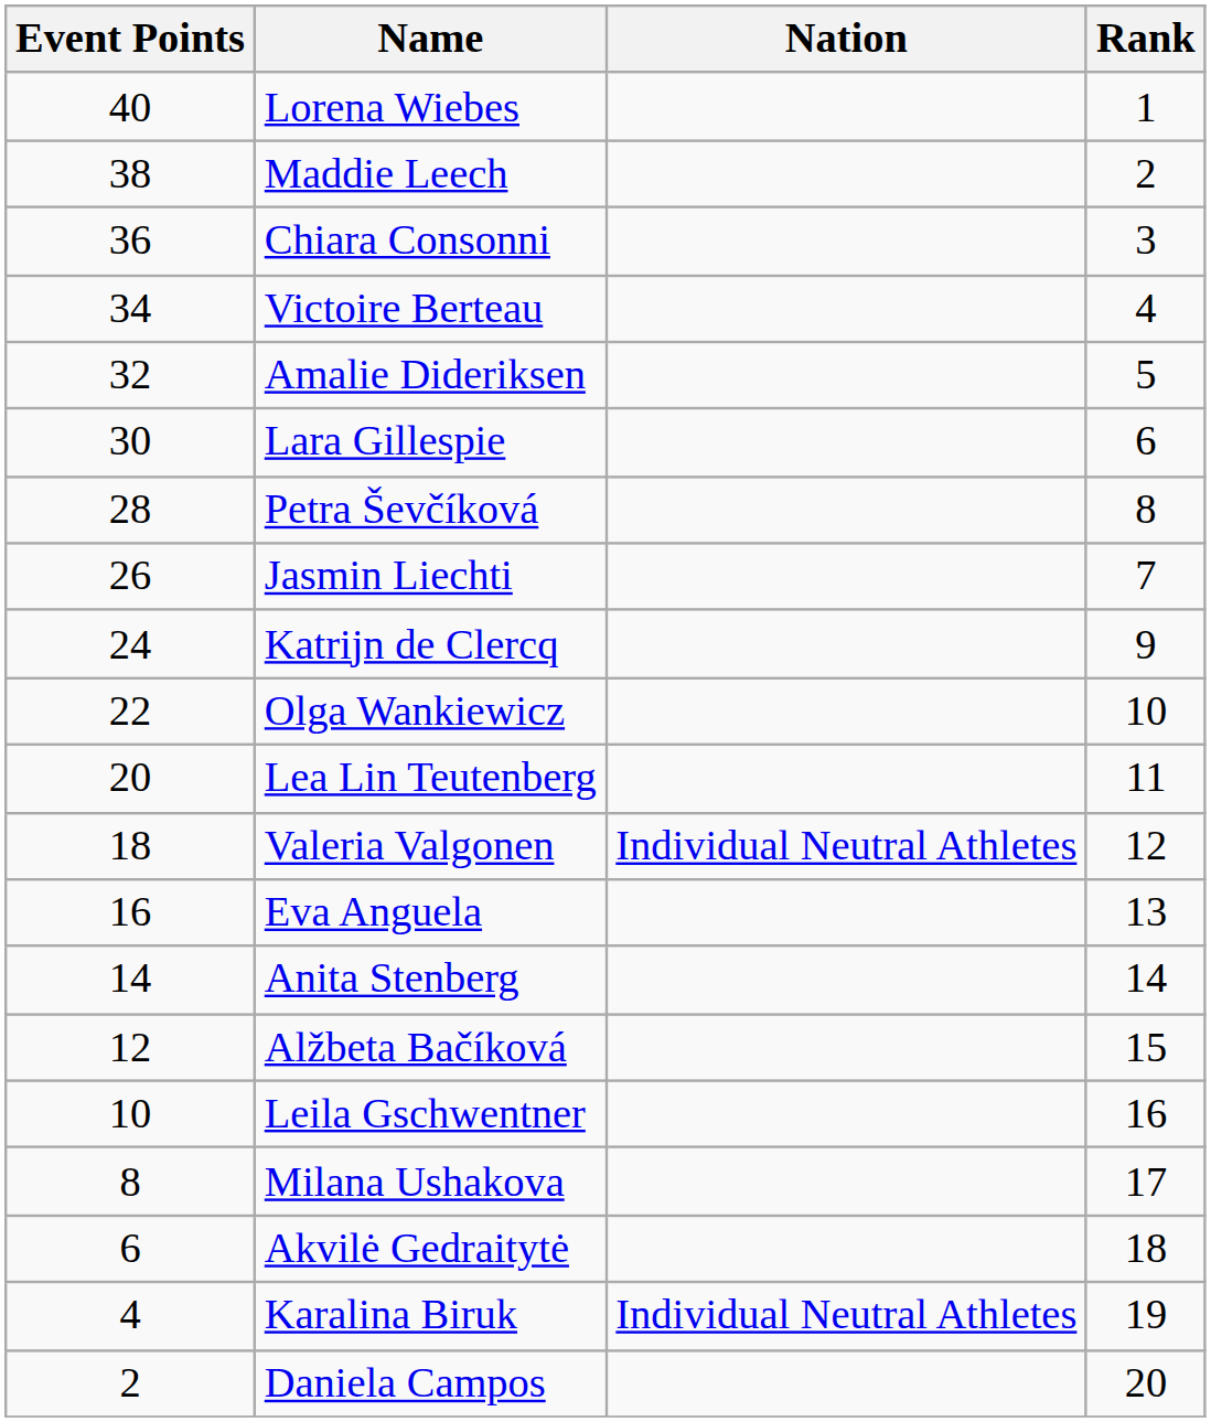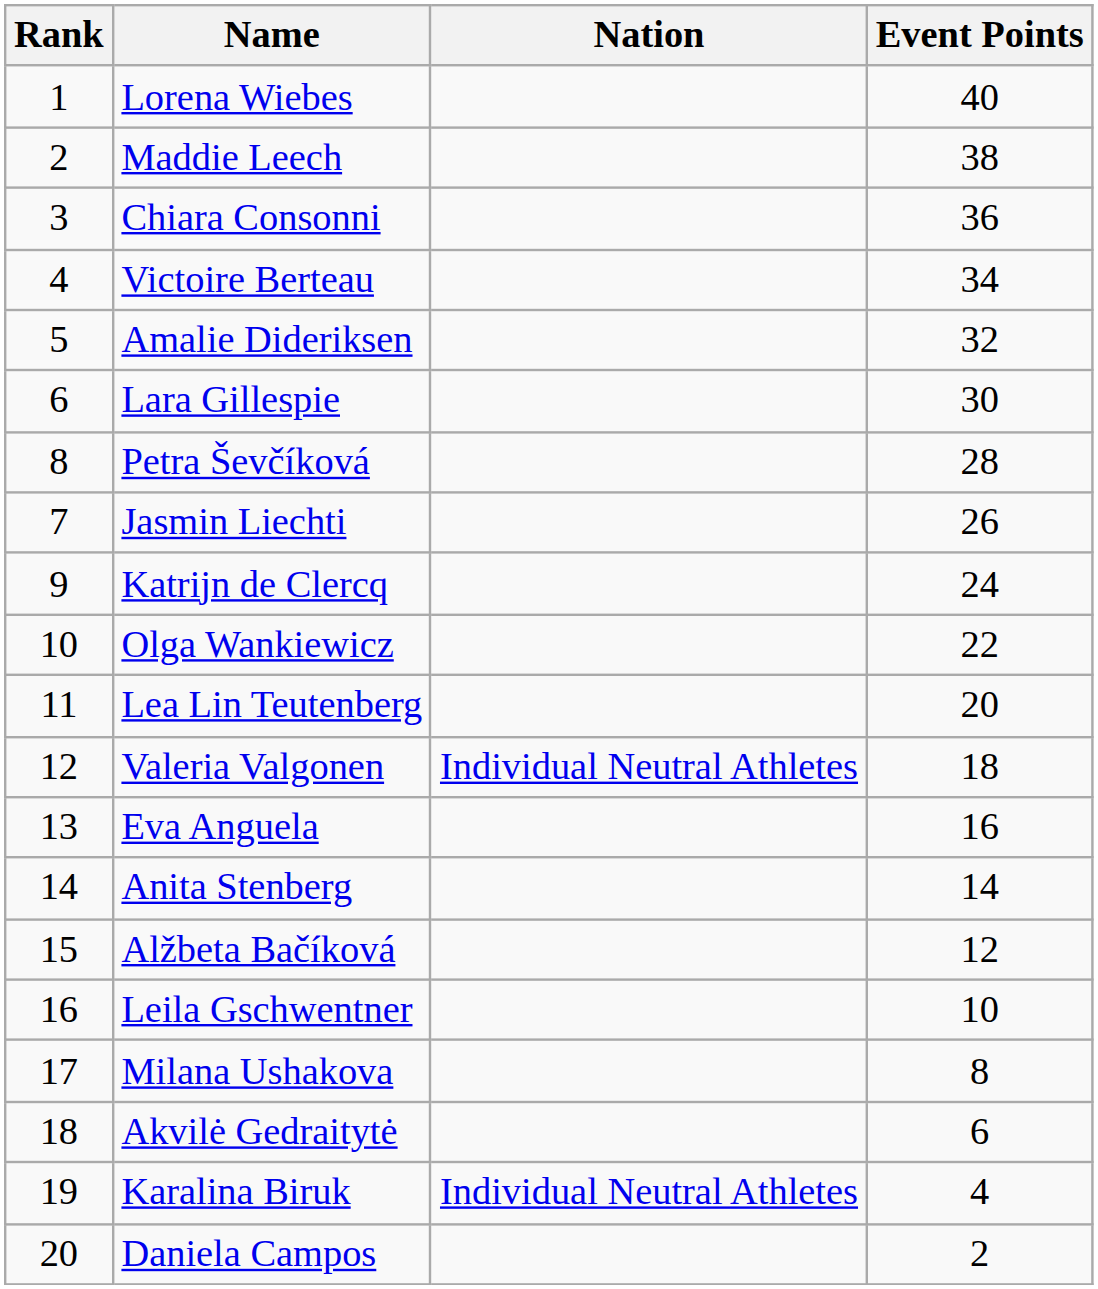 <table class="wikitable sortable" style="text-align:center">
 <tr>
-<th>Event Points</th>
+<th>Rank</th>
 <th>Name</th>
 <th>Nation</th>
-<th>Rank</th>
+<th>Event Points</th>
 </tr>
 <tr>
-<td>40</td>
+<td>1</td>
 <td align=left><a href='#'>Lorena Wiebes</a></td>
 <td align=left></td>
-<td>1</td>
+<td>40</td>
 </tr>
 <tr>
-<td>38</td>
+<td>2</td>
 <td align=left><a href='#'>Maddie Leech</a></td>
 <td align=left></td>
-<td>2</td>
+<td>38</td>
 </tr>
 <tr>
-<td>36</td>
+<td>3</td>
 <td align=left><a href='#'>Chiara Consonni</a></td>
 <td align=left></td>
-<td>3</td>
+<td>36</td>
 </tr>
 <tr>
-<td>34</td>
+<td>4</td>
 <td align=left><a href='#'>Victoire Berteau</a></td>
 <td align=left></td>
-<td>4</td>
+<td>34</td>
 </tr>
 <tr>
-<td>32</td>
+<td>5</td>
 <td align=left><a href='#'>Amalie Dideriksen</a></td>
 <td align=left></td>
-<td>5</td>
+<td>32</td>
 </tr>
 <tr>
-<td>30</td>
+<td>6</td>
 <td align=left><a href='#'>Lara Gillespie</a></td>
 <td align=left></td>
-<td>6</td>
+<td>30</td>
 </tr>
 <tr>
-<td>28</td>
+<td>8</td>
 <td align=left><a href='#'>Petra Ševčíková</a></td>
 <td align=left></td>
-<td>8</td>
+<td>28</td>
 </tr>
 <tr>
-<td>26</td>
+<td>7</td>
 <td align=left><a href='#'>Jasmin Liechti</a></td>
 <td align=left></td>
-<td>7</td>
+<td>26</td>
 </tr>
 <tr>
-<td>24</td>
+<td>9</td>
 <td align=left><a href='#'>Katrijn de Clercq</a></td>
 <td align=left></td>
-<td>9</td>
+<td>24</td>
 </tr>
 <tr>
-<td>22</td>
+<td>10</td>
 <td align=left><a href='#'>Olga Wankiewicz</a></td>
 <td align=left></td>
-<td>10</td>
+<td>22</td>
 </tr>
 <tr>
-<td>20</td>
+<td>11</td>
 <td align=left><a href='#'>Lea Lin Teutenberg</a></td>
 <td align=left></td>
-<td>11</td>
+<td>20</td>
 </tr>
 <tr>
-<td>18</td>
+<td>12</td>
 <td align=left><a href='#'>Valeria Valgonen</a></td>
 <td align=left><a href='#'>Individual Neutral Athletes</a></td>
-<td>12</td>
+<td>18</td>
 </tr>
 <tr>
-<td>16</td>
+<td>13</td>
 <td align=left><a href='#'>Eva Anguela</a></td>
 <td align=left></td>
-<td>13</td>
+<td>16</td>
 </tr>
 <tr>
 <td>14</td>
 <td align=left><a href='#'>Anita Stenberg</a></td>
 <td align=left></td>
 <td>14</td>
 </tr>
 <tr>
-<td>12</td>
+<td>15</td>
 <td align=left><a href='#'>Alžbeta Bačíková</a></td>
 <td align=left></td>
-<td>15</td>
+<td>12</td>
 </tr>
 <tr>
-<td>10</td>
+<td>16</td>
 <td align=left><a href='#'>Leila Gschwentner</a></td>
 <td align=left></td>
-<td>16</td>
+<td>10</td>
 </tr>
 <tr>
-<td>8</td>
+<td>17</td>
 <td align=left><a href='#'>Milana Ushakova</a></td>
 <td align=left></td>
-<td>17</td>
+<td>8</td>
 </tr>
 <tr>
-<td>6</td>
+<td>18</td>
 <td align=left><a href='#'>Akvilė Gedraitytė</a></td>
 <td align=left></td>
-<td>18</td>
+<td>6</td>
 </tr>
 <tr>
-<td>4</td>
+<td>19</td>
 <td align=left><a href='#'>Karalina Biruk</a></td>
 <td align=left><a href='#'>Individual Neutral Athletes</a></td>
-<td>19</td>
+<td>4</td>
 </tr>
 <tr>
-<td>2</td>
+<td>20</td>
 <td align=left><a href='#'>Daniela Campos</a></td>
 <td align=left></td>
-<td>20</td>
+<td>2</td>
 </tr>
 </table>
